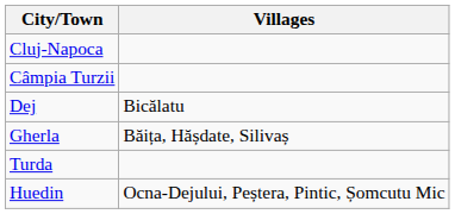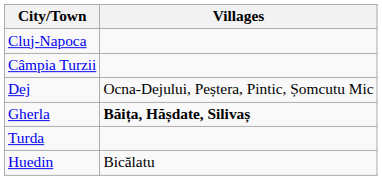 <table class="wikitable">
 <tr>
 <th colspan=1>City/Town</th>
 <th colspan=3>Villages</th>
 </tr>
 <tr>
 <td><a href='#'>Cluj-Napoca</a></td>
 <td></td>
 </tr>
 <tr>
 <td><a href='#'>Câmpia Turzii</a></td>
 <td></td>
 </tr>
 <tr>
 <td><a href='#'>Dej</a></td>
-<td>Bicălatu</td>
+<td>Ocna-Dejului, Peștera, Pintic, Șomcutu Mic</td>
 </tr>
 <tr>
 <td><a href='#'>Gherla</a></td>
-<td>Băița, Hășdate, Silivaș</td>
+<td><strong>Băița, Hășdate, Silivaș</strong></td>
 </tr>
 <tr>
 <td><a href='#'>Turda</a></td>
 <td></td>
 </tr>
 <tr>
 <td><a href='#'>Huedin</a></td>
-<td>Ocna-Dejului, Peștera, Pintic, Șomcutu Mic</td>
+<td>Bicălatu</td>
 </tr>
 </table>
